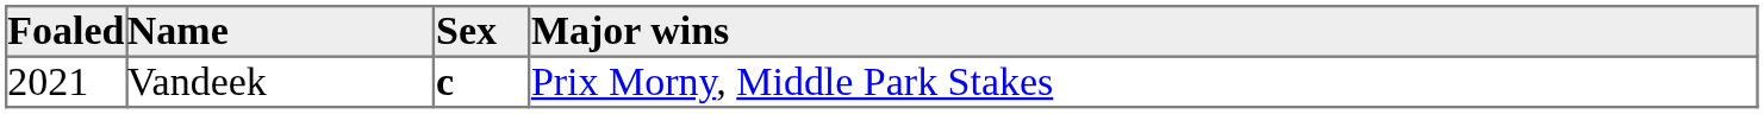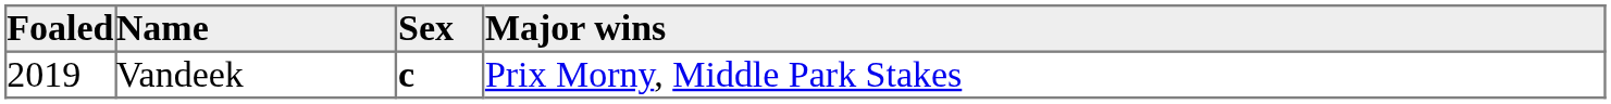 <table border="1" cellpadding="0" style="border-collapse: collapse; font-size:90%">
 <tr bgcolor="#eeeeee">
 <td width="35px"><strong>Foaled</strong></td>
 <td width="120px"><strong>Name</strong></td>
 <td width="35px"><strong>Sex</strong></td>
 <td width="510px"><strong>Major wins</strong></td>
 </tr>
 <tr>
-<td>2021</td>
+<td>2019</td>
 <td>Vandeek</td>
 <td><strong>c</strong></td>
 <td><a href='#'>Prix Morny</a>, <a href='#'>Middle Park Stakes</a></td>
 </tr>
 </table>
